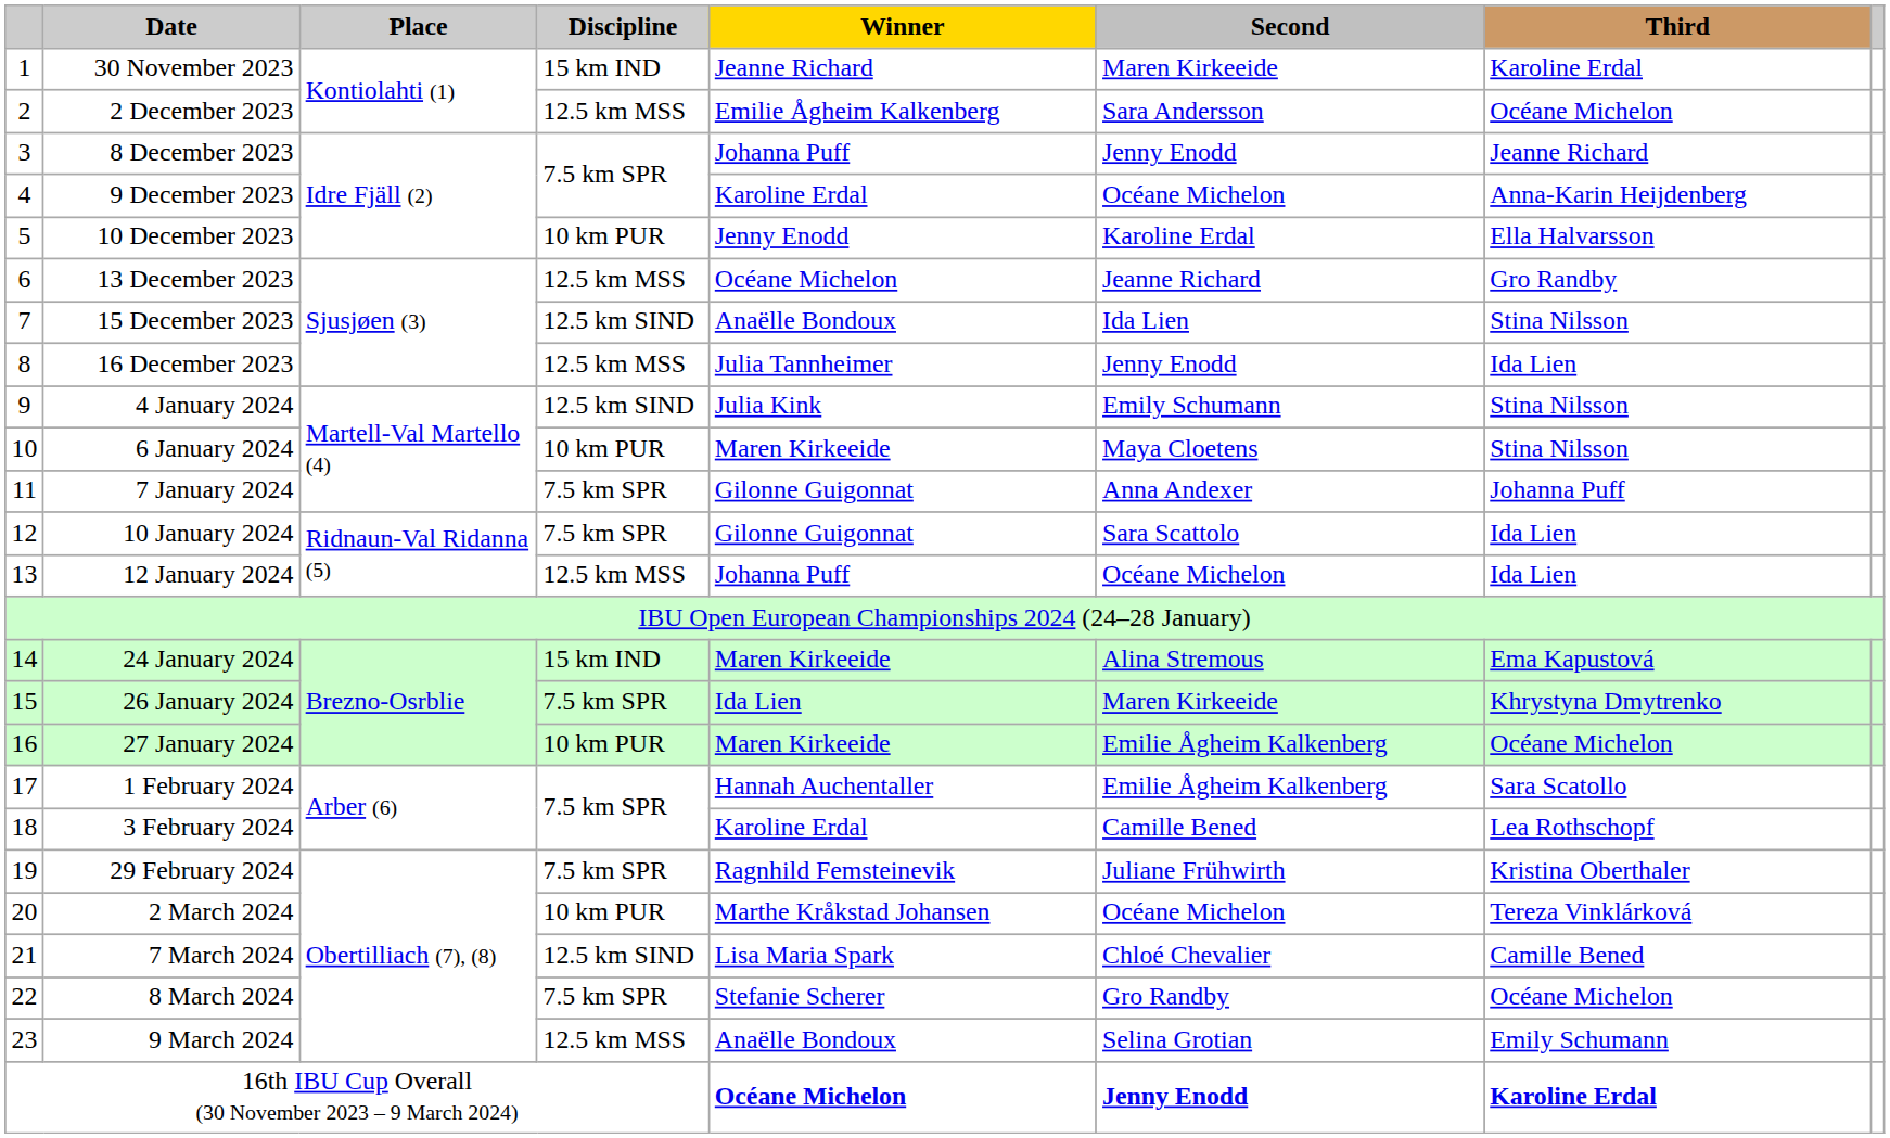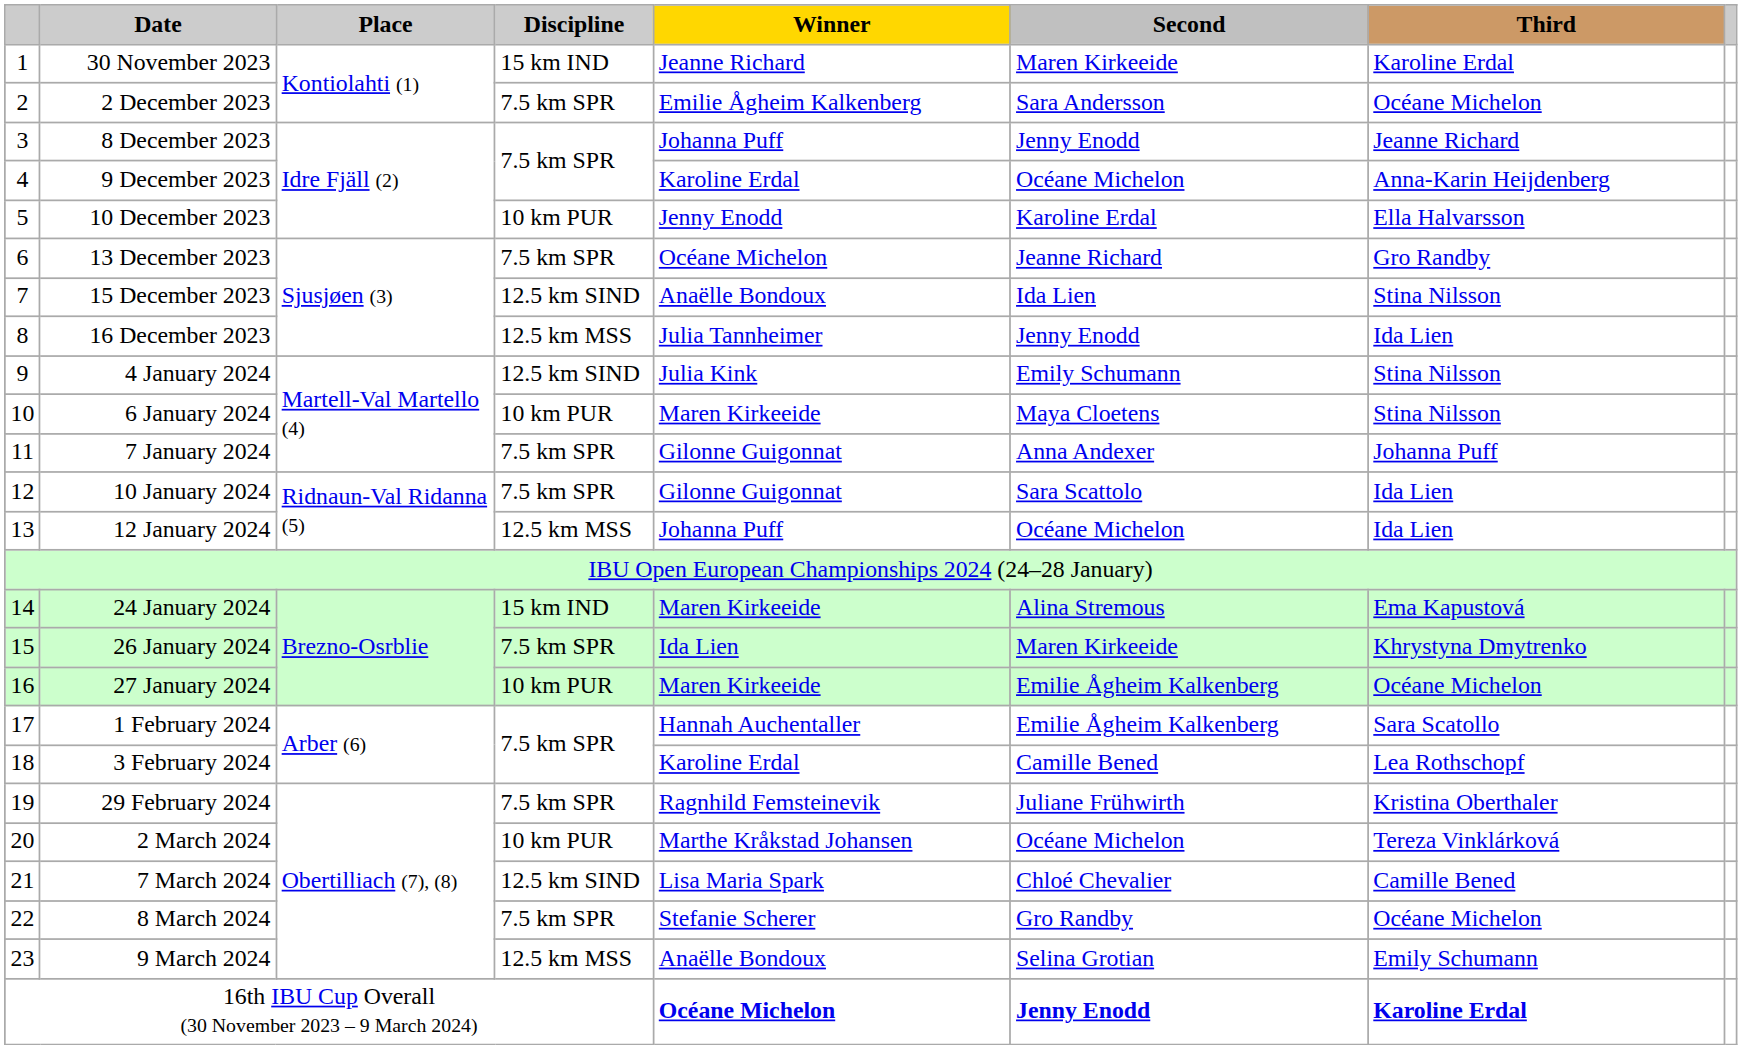 <table class="wikitable plainrowheaders" style="background:#fff; font-size:86%; line-height:16px; border:grey solid 1px; border-collapse:collapse;">
 <tr>
 <th scope="col" style="background:#ccc; width=5 px;"></th>
 <th scope="col" style="background:#ccc; width:130px;">Date</th>
 <th scope="col" style="background:#ccc; width:120px;">Place <br> </th>
 <th scope="col" style="background:#ccc; width:85px;">Discipline</th>
 <th scope="col" style="background:gold; width:200px;">Winner</th>
 <th scope="col" style="background:silver; width:200px;">Second</th>
 <th scope="col" style="background:#c96; width:200px;">Third</th>
 <th scope="col" style="background:#ccc; width=10 px;"></th>
 </tr>
 <tr>
 <td align="center">1</td>
 <td align="right">30 November 2023</td>
 <td rowspan=2> <a href='#'>Kontiolahti</a> <small>(1)</small></td>
 <td>15 km IND</td>
 <td> <a href='#'>Jeanne Richard</a></td>
 <td> <a href='#'>Maren Kirkeeide</a></td>
 <td> <a href='#'>Karoline Erdal</a></td>
 <td></td>
 </tr>
 <tr>
 <td align="center">2</td>
 <td align="right">2 December 2023</td>
-<td>12.5 km MSS</td>
+<td>7.5 km SPR</td>
 <td> <a href='#'>Emilie Ågheim Kalkenberg</a></td>
 <td> <a href='#'>Sara Andersson</a></td>
 <td> <a href='#'>Océane Michelon</a></td>
 <td></td>
 </tr>
 <tr>
 <td align="center">3</td>
 <td align="right">8 December 2023</td>
 <td rowspan=3> <a href='#'>Idre Fjäll</a> <small>(2)</small></td>
 <td rowspan=2>7.5 km SPR</td>
 <td> <a href='#'>Johanna Puff</a></td>
 <td> <a href='#'>Jenny Enodd</a></td>
 <td> <a href='#'>Jeanne Richard</a></td>
 <td></td>
 </tr>
 <tr>
 <td align="center">4</td>
 <td align="right">9 December 2023</td>
 <td> <a href='#'>Karoline Erdal</a></td>
 <td> <a href='#'>Océane Michelon</a></td>
 <td> <a href='#'>Anna-Karin Heijdenberg</a></td>
 <td></td>
 </tr>
 <tr>
 <td align="center">5</td>
 <td align="right">10 December 2023</td>
 <td>10 km PUR</td>
 <td> <a href='#'>Jenny Enodd</a></td>
 <td> <a href='#'>Karoline Erdal</a></td>
 <td> <a href='#'>Ella Halvarsson</a></td>
 <td></td>
 </tr>
 <tr>
 <td align="center">6</td>
 <td align="right">13 December 2023</td>
 <td rowspan=3> <a href='#'>Sjusjøen</a> <small>(3)</small></td>
-<td>12.5 km MSS</td>
+<td>7.5 km SPR</td>
 <td> <a href='#'>Océane Michelon</a></td>
 <td> <a href='#'>Jeanne Richard</a></td>
 <td> <a href='#'>Gro Randby</a></td>
 <td></td>
 </tr>
 <tr>
 <td align="center">7</td>
 <td align="right">15 December 2023</td>
 <td>12.5 km SIND</td>
 <td> <a href='#'>Anaëlle Bondoux</a></td>
 <td> <a href='#'>Ida Lien</a></td>
 <td> <a href='#'>Stina Nilsson</a></td>
 <td></td>
 </tr>
 <tr>
 <td align="center">8</td>
 <td align="right">16 December 2023</td>
 <td>12.5 km MSS</td>
 <td> <a href='#'>Julia Tannheimer</a></td>
 <td> <a href='#'>Jenny Enodd</a></td>
 <td> <a href='#'>Ida Lien</a></td>
 <td></td>
 </tr>
 <tr>
 <td align="center">9</td>
 <td align="right">4 January 2024</td>
 <td rowspan=3> <a href='#'>Martell-Val Martello</a> <small>(4)</small></td>
 <td>12.5 km SIND</td>
 <td> <a href='#'>Julia Kink</a></td>
 <td> <a href='#'>Emily Schumann</a></td>
 <td> <a href='#'>Stina Nilsson</a></td>
 <td></td>
 </tr>
 <tr>
 <td align="center">10</td>
 <td align="right">6 January 2024</td>
 <td>10 km PUR</td>
 <td> <a href='#'>Maren Kirkeeide</a></td>
 <td> <a href='#'>Maya Cloetens</a></td>
 <td> <a href='#'>Stina Nilsson</a></td>
 <td></td>
 </tr>
 <tr>
 <td align="center">11</td>
 <td align="right">7 January 2024</td>
 <td>7.5 km SPR</td>
 <td> <a href='#'>Gilonne Guigonnat</a></td>
 <td> <a href='#'>Anna Andexer</a></td>
 <td> <a href='#'>Johanna Puff</a></td>
 <td></td>
 </tr>
 <tr>
 <td align="center">12</td>
 <td align="right">10 January 2024</td>
 <td rowspan=2> <a href='#'>Ridnaun-Val Ridanna</a> <small>(5)</small></td>
 <td>7.5 km SPR</td>
 <td> <a href='#'>Gilonne Guigonnat</a></td>
 <td> <a href='#'>Sara Scattolo</a></td>
 <td> <a href='#'>Ida Lien</a></td>
 <td></td>
 </tr>
 <tr>
 <td align="center">13</td>
 <td align="right">12 January 2024</td>
 <td>12.5 km MSS</td>
 <td> <a href='#'>Johanna Puff</a></td>
 <td> <a href='#'>Océane Michelon</a></td>
 <td> <a href='#'>Ida Lien</a></td>
 <td></td>
 </tr>
 <tr style="background:#CCFFCC">
 <td align=center colspan=10><a href='#'>IBU Open European Championships 2024</a> (24–28 January)</td>
 </tr>
 <tr style="background:#CCFFCC">
 <td align="center">14</td>
 <td align="right">24 January 2024</td>
 <td rowspan=3> <a href='#'>Brezno-Osrblie</a></td>
 <td>15 km IND</td>
 <td> <a href='#'>Maren Kirkeeide</a></td>
 <td> <a href='#'>Alina Stremous</a></td>
 <td> <a href='#'>Ema Kapustová</a></td>
 <td></td>
 </tr>
 <tr style="background:#CCFFCC">
 <td align="center">15</td>
 <td align="right">26 January 2024</td>
 <td>7.5 km SPR</td>
 <td> <a href='#'>Ida Lien</a></td>
 <td> <a href='#'>Maren Kirkeeide</a></td>
 <td> <a href='#'>Khrystyna Dmytrenko</a></td>
 <td></td>
 </tr>
 <tr style="background:#CCFFCC">
 <td align="center">16</td>
 <td align="right">27 January 2024</td>
 <td>10 km PUR</td>
 <td> <a href='#'>Maren Kirkeeide</a></td>
 <td> <a href='#'>Emilie Ågheim Kalkenberg</a></td>
 <td> <a href='#'>Océane Michelon</a></td>
 <td></td>
 </tr>
 <tr>
 <td align="center">17</td>
 <td align="right">1 February 2024</td>
 <td rowspan=2> <a href='#'>Arber</a> <small>(6)</small></td>
 <td rowspan=2>7.5 km SPR</td>
 <td> <a href='#'>Hannah Auchentaller</a></td>
 <td> <a href='#'>Emilie Ågheim Kalkenberg</a></td>
 <td> <a href='#'>Sara Scatollo</a></td>
 <td></td>
 </tr>
 <tr>
 <td align="center">18</td>
 <td align="right">3 February 2024</td>
 <td> <a href='#'>Karoline Erdal</a></td>
 <td> <a href='#'>Camille Bened</a></td>
 <td> <a href='#'>Lea Rothschopf</a></td>
 <td></td>
 </tr>
 <tr>
 <td align="center">19</td>
 <td align="right">29 February 2024</td>
 <td rowspan=5> <a href='#'>Obertilliach</a> <small>(7), (8)</small></td>
 <td>7.5 km SPR</td>
 <td> <a href='#'>Ragnhild Femsteinevik</a></td>
 <td> <a href='#'>Juliane Frühwirth</a></td>
 <td> <a href='#'>Kristina Oberthaler</a></td>
 <td></td>
 </tr>
 <tr>
 <td align="center">20</td>
 <td align="right">2 March 2024</td>
 <td>10 km PUR</td>
 <td> <a href='#'>Marthe Kråkstad Johansen</a></td>
 <td> <a href='#'>Océane Michelon</a></td>
 <td> <a href='#'>Tereza Vinklárková</a></td>
 <td></td>
 </tr>
 <tr>
 <td align="center">21</td>
 <td align="right">7 March 2024</td>
 <td>12.5 km SIND</td>
 <td> <a href='#'>Lisa Maria Spark</a></td>
 <td> <a href='#'>Chloé Chevalier</a></td>
 <td> <a href='#'>Camille Bened</a></td>
 <td></td>
 </tr>
 <tr>
 <td align="center">22</td>
 <td align="right">8 March 2024</td>
 <td>7.5 km SPR</td>
 <td> <a href='#'>Stefanie Scherer</a></td>
 <td> <a href='#'>Gro Randby</a></td>
 <td> <a href='#'>Océane Michelon</a></td>
 <td></td>
 </tr>
 <tr>
 <td align="center">23</td>
 <td align="right">9 March 2024</td>
 <td>12.5 km MSS</td>
 <td> <a href='#'>Anaëlle Bondoux</a></td>
 <td> <a href='#'>Selina Grotian</a></td>
 <td> <a href='#'>Emily Schumann</a></td>
 <td></td>
 </tr>
 <tr>
 <td colspan="4" align="center">16th <a href='#'>IBU Cup</a> Overall<br><small>(30 November 2023 – 9 March 2024)</small></td>
 <td> <strong><a href='#'>Océane Michelon</a></strong></td>
 <td> <strong><a href='#'>Jenny Enodd</a></strong></td>
 <td> <strong><a href='#'>Karoline Erdal</a></strong></td>
 <td></td>
 </tr>
 </table>
